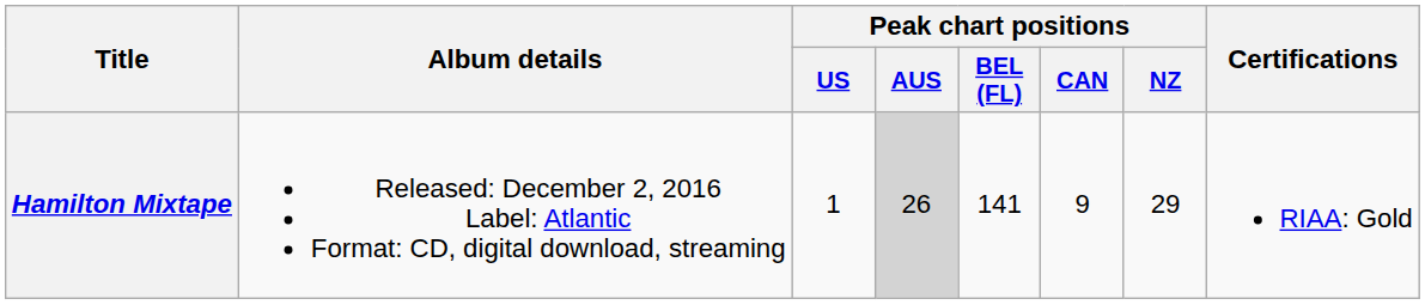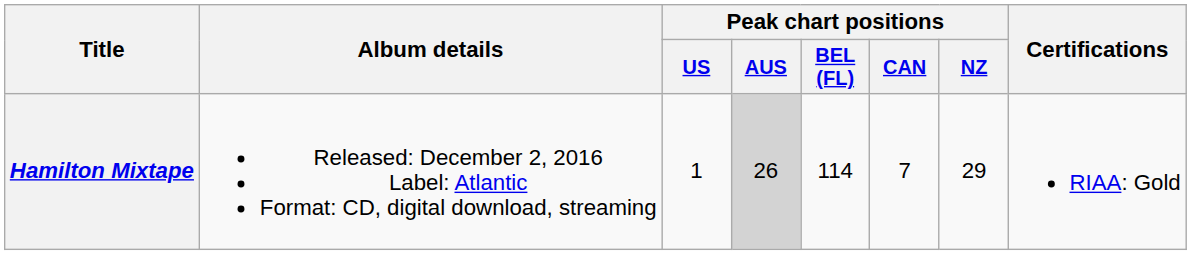 <table class="wikitable plainrowheaders" style="text-align:center;">
 <tr>
 <th rowspan="2">Title</th>
 <th rowspan="2">Album details</th>
 <th scope="col" colspan="5">Peak chart positions</th>
 <th rowspan="2">Certifications</th>
 </tr>
 <tr>
 <th style="width:3em;font-size:90%"><a href='#'>US</a><br></th>
 <th style="width:3em;font-size:90%"><a href='#'>AUS</a><br></th>
 <th style="width:3em;font-size:90%"><a href='#'>BEL<br>(FL)</a><br></th>
 <th style="width:3em;font-size:90%"><a href='#'>CAN</a><br></th>
 <th style="width:3em;font-size:90%"><a href='#'>NZ</a><br></th>
 </tr>
 <tr>
 <th scope="row"><em><a href='#'>Hamilton Mixtape</a></em></th>
 <td><br><ul><li>Released: December 2, 2016</li><li>Label: <a href='#'>Atlantic</a></li><li>Format: CD, digital download, streaming</li></ul></td>
 <td>1</td>
 <td style="background: lightgrey;">26</td>
-<td>141</td>
-<td>9</td>
+<td>114</td>
+<td>7</td>
 <td>29</td>
 <td><br><ul><li><a href='#'>RIAA</a>: Gold</li></ul></td>
 </tr>
 </table>
